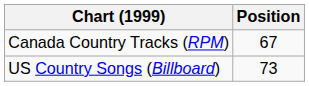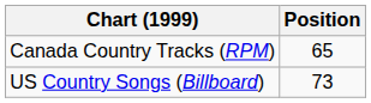 <table class="wikitable sortable">
 <tr>
 <th scope="col">Chart (1999)</th>
 <th scope="col">Position</th>
 </tr>
 <tr>
 <td>Canada Country Tracks (<em><a href='#'>RPM</a></em>)</td>
-<td align="center">67</td>
+<td align="center">65</td>
 </tr>
 <tr>
 <td>US <a href='#'>Country Songs</a> (<em><a href='#'>Billboard</a></em>)</td>
 <td align="center">73</td>
 </tr>
 </table>
